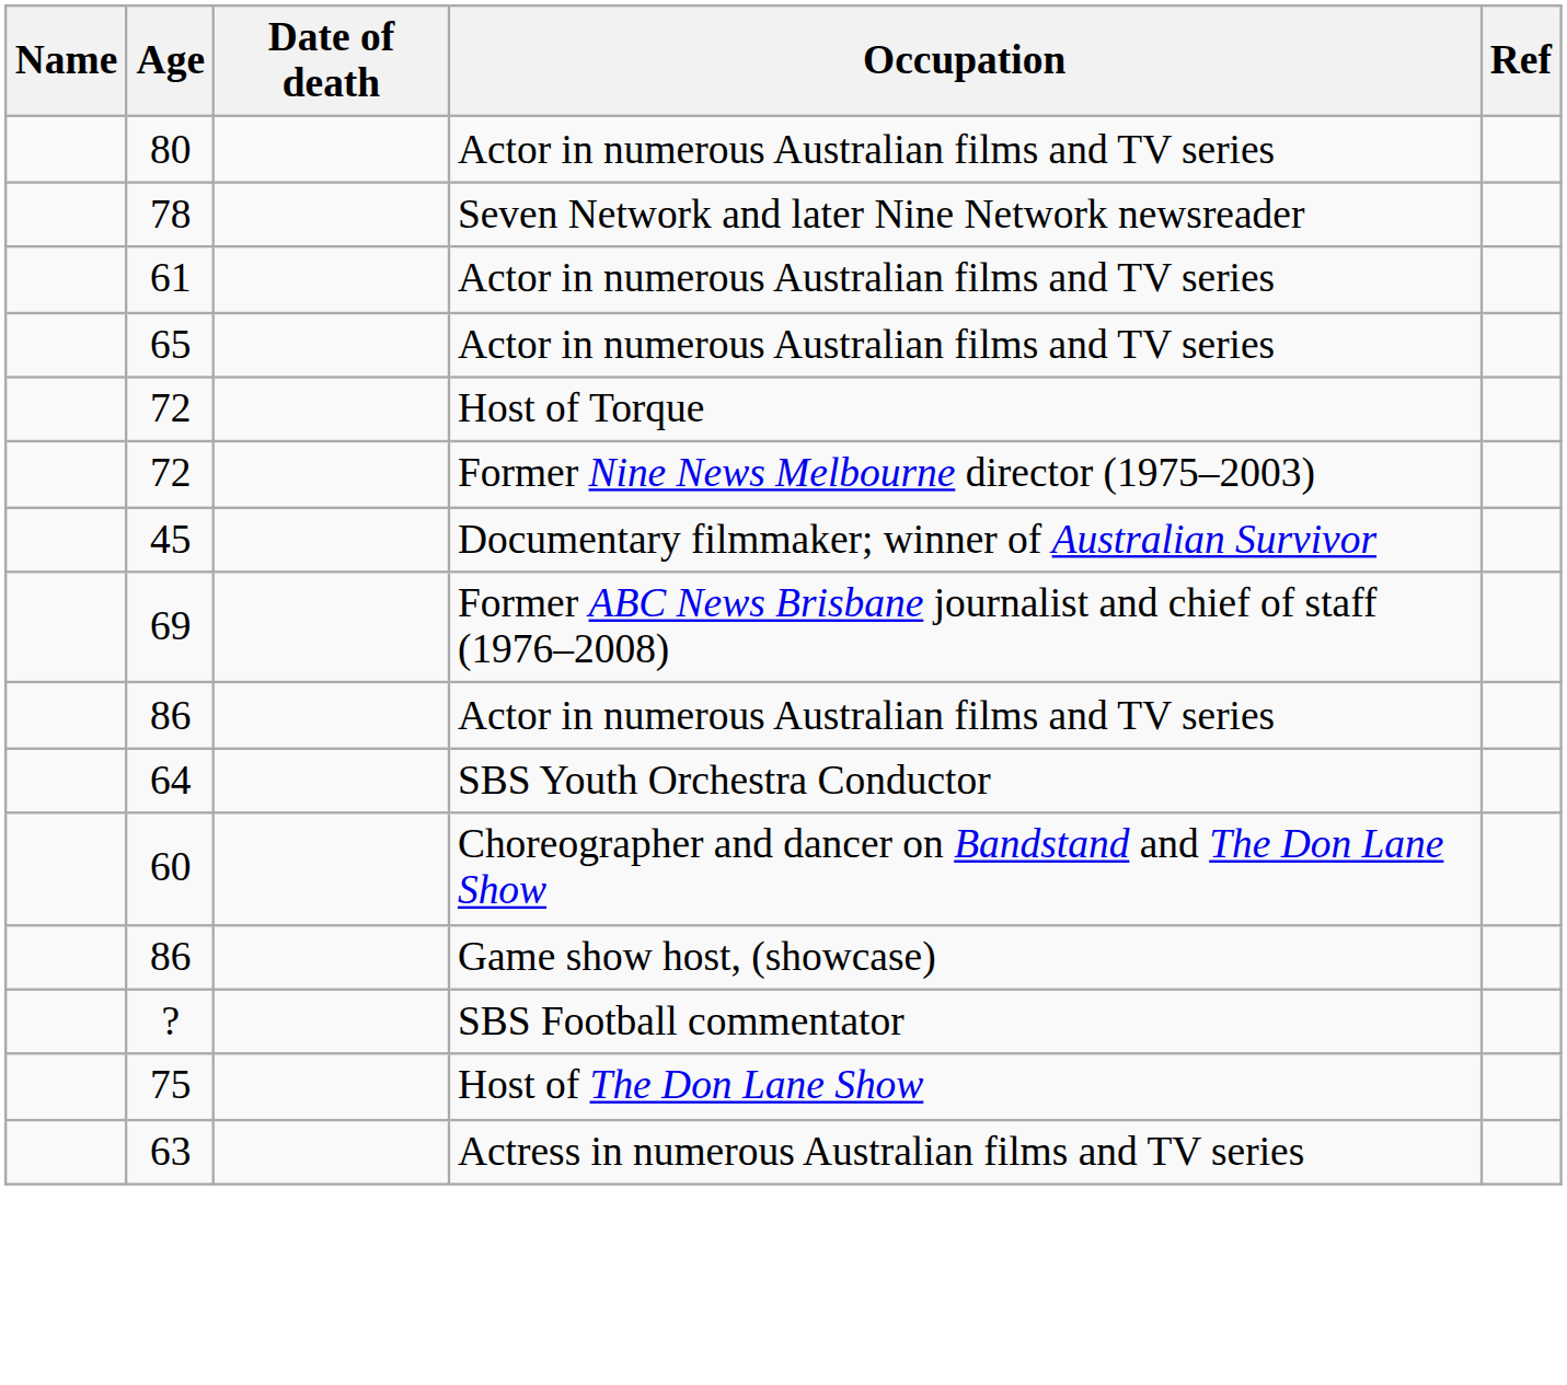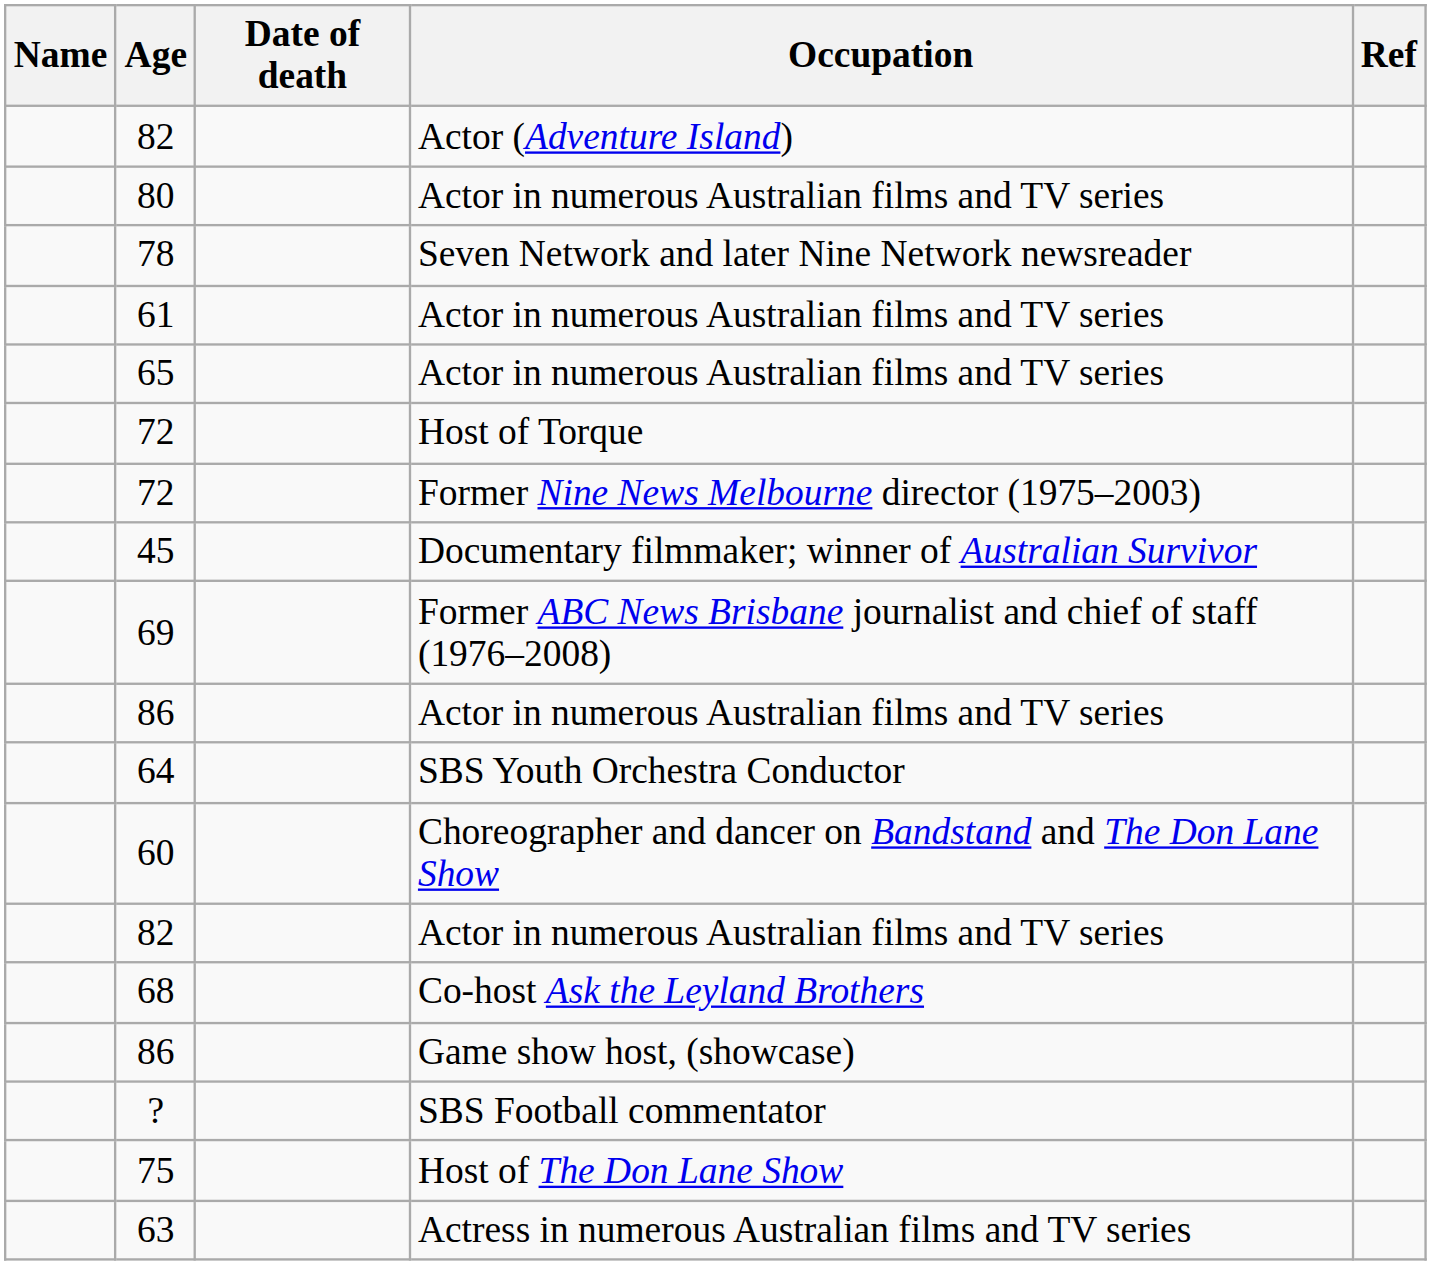 <table class="wikitable sortable" style="text-align:left">
 <tr>
 <th>Name</th>
 <th>Age</th>
 <th>Date of death</th>
 <th>Occupation</th>
 <th class="unsortable">Ref</th>
+</tr>
+<tr>
+<td></td>
+<td align=center>82</td>
+<td align=center></td>
+<td>Actor (<em><a href='#'>Adventure Island</a></em>)</td>
+<td align=center></td>
 </tr>
 <tr>
 <td></td>
 <td align=center>80</td>
 <td align=center></td>
 <td>Actor in numerous Australian films and TV series</td>
 <td align=center></td>
 </tr>
 <tr>
 <td></td>
 <td align=center>78</td>
 <td align=center></td>
 <td>Seven Network and later Nine Network newsreader</td>
 <td align=center></td>
 </tr>
 <tr>
 <td></td>
 <td align=center>61</td>
 <td align=center></td>
 <td>Actor in numerous Australian films and TV series</td>
 <td align=center></td>
 </tr>
 <tr>
 <td></td>
 <td align=center>65</td>
 <td align=center></td>
 <td>Actor in numerous Australian films and TV series</td>
 <td align=center></td>
 </tr>
 <tr>
 <td></td>
 <td align=center>72</td>
 <td align=center></td>
 <td>Host of Torque</td>
 <td align=center></td>
 </tr>
 <tr>
 <td></td>
 <td align=center>72</td>
 <td align=center></td>
 <td>Former <em><a href='#'>Nine News Melbourne</a></em> director (1975–2003)</td>
 <td align=center></td>
 </tr>
 <tr>
 <td></td>
 <td align=center>45</td>
 <td align=center></td>
 <td>Documentary filmmaker; winner of <em><a href='#'>Australian Survivor</a></em></td>
 <td align=center></td>
 </tr>
 <tr>
 <td></td>
 <td align=center>69</td>
 <td align=center></td>
 <td>Former <em><a href='#'>ABC News Brisbane</a></em> journalist and chief of staff (1976–2008)</td>
 <td align=center></td>
 </tr>
 <tr>
 <td></td>
 <td align=center>86</td>
 <td align=center></td>
 <td>Actor in numerous Australian films and TV series</td>
 <td align=center></td>
 </tr>
 <tr>
 <td></td>
 <td align=center>64</td>
 <td align=center></td>
 <td>SBS Youth Orchestra Conductor</td>
 <td align=center></td>
 </tr>
 <tr>
 <td></td>
 <td align=center>60</td>
 <td align=center></td>
 <td>Choreographer and dancer on <em><a href='#'>Bandstand</a></em> and <em><a href='#'>The Don Lane Show</a></em></td>
 <td align=center></td>
 </tr>
 <tr>
 <td></td>
+<td align=center>82</td>
+<td align=center></td>
+<td>Actor in numerous Australian films and TV series</td>
+<td align=center></td>
+</tr>
+<tr>
+<td></td>
+<td align=center>68</td>
+<td align=center></td>
+<td>Co-host <em><a href='#'>Ask the Leyland Brothers</a></em></td>
+<td align=center></td>
+</tr>
+<tr>
+<td></td>
 <td align=center>86</td>
 <td align=center></td>
 <td>Game show host, (showcase)</td>
 <td align=center></td>
 </tr>
 <tr>
 <td></td>
 <td align=center>?</td>
 <td align=center></td>
 <td>SBS Football commentator</td>
 <td align=center></td>
 </tr>
 <tr>
 <td></td>
 <td align=center>75</td>
 <td align=center></td>
 <td>Host of <em><a href='#'>The Don Lane Show</a></em></td>
 <td align=center></td>
 </tr>
 <tr>
 <td></td>
 <td align=center>63</td>
 <td align=center></td>
 <td>Actress in numerous Australian films and TV series</td>
 <td align=center></td>
 </tr>
 </table>
